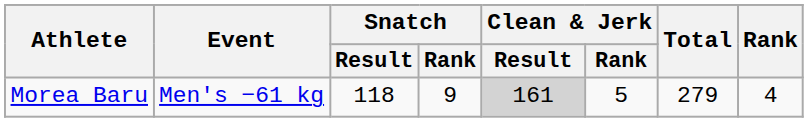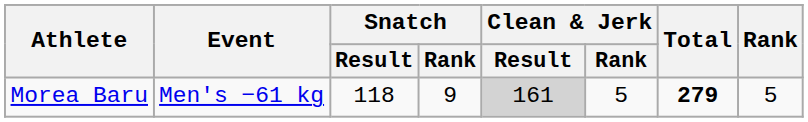 <table class="wikitable" style="font-size:90%">
 <tr>
 <th rowspan="2">Athlete</th>
 <th rowspan="2">Event</th>
 <th colspan="2">Snatch</th>
 <th colspan="2">Clean & Jerk</th>
 <th rowspan="2">Total</th>
 <th rowspan="2">Rank</th>
 </tr>
 <tr style="font-size:95%">
 <th>Result</th>
 <th>Rank</th>
 <th>Result</th>
 <th>Rank</th>
 </tr>
 <tr align=center>
 <td align=left><a href='#'>Morea Baru</a></td>
 <td align=left><a href='#'>Men's −61 kg</a></td>
 <td>118</td>
 <td>9</td>
 <td style="background: lightgrey;">161</td>
 <td>5</td>
-<td>279</td>
-<td>4</td>
+<td><strong>279</strong></td>
+<td>5</td>
 </tr>
 </table>
